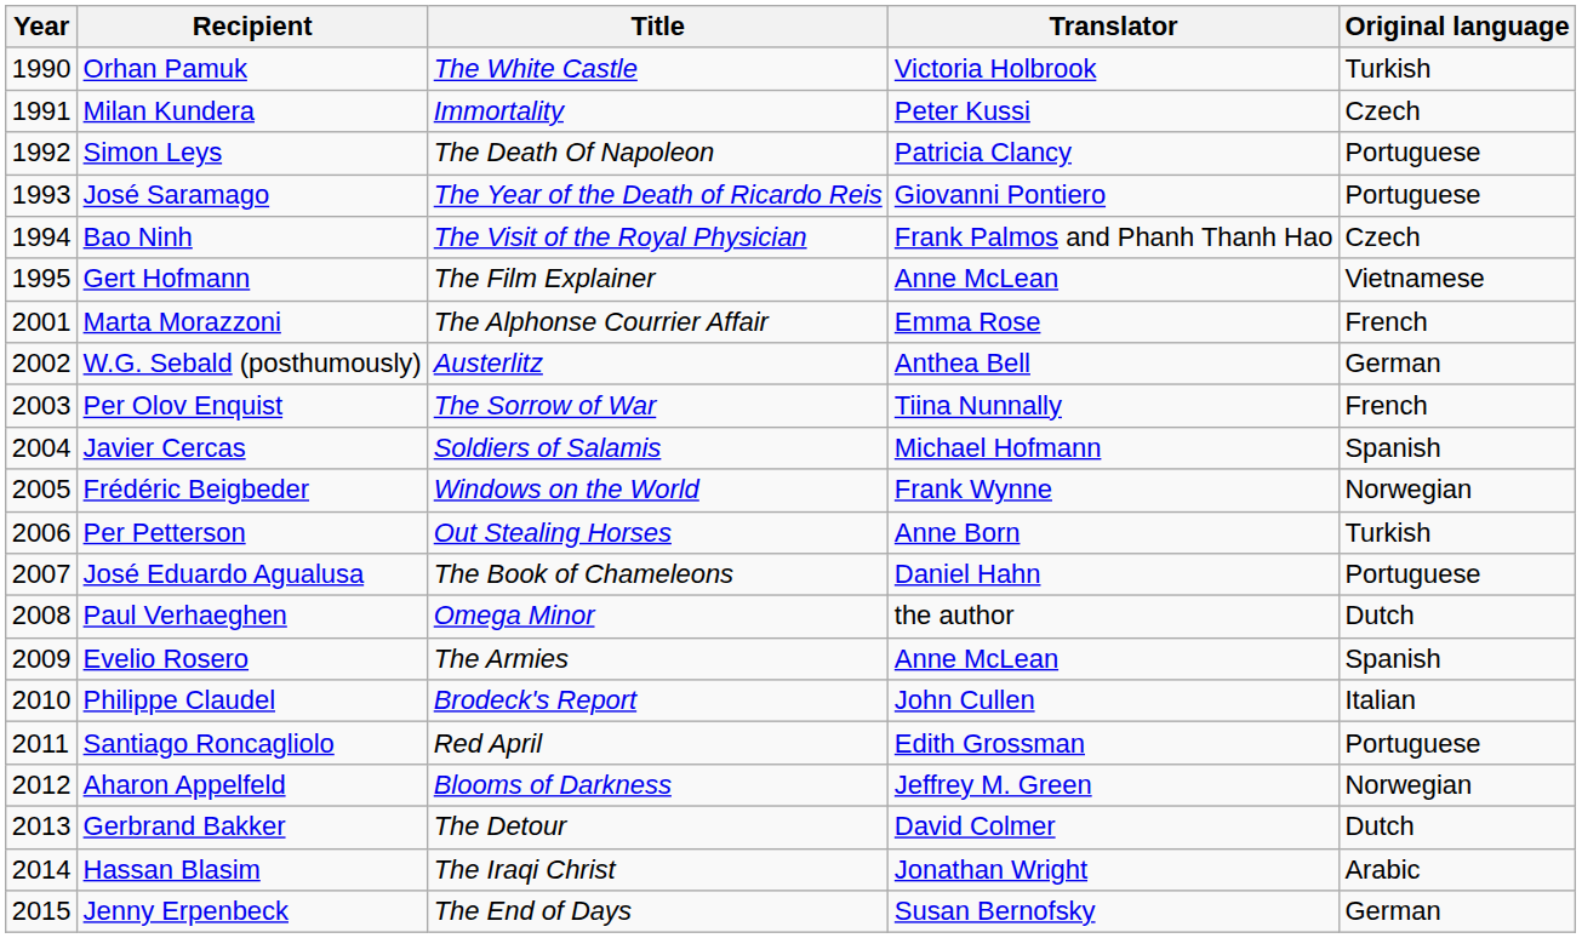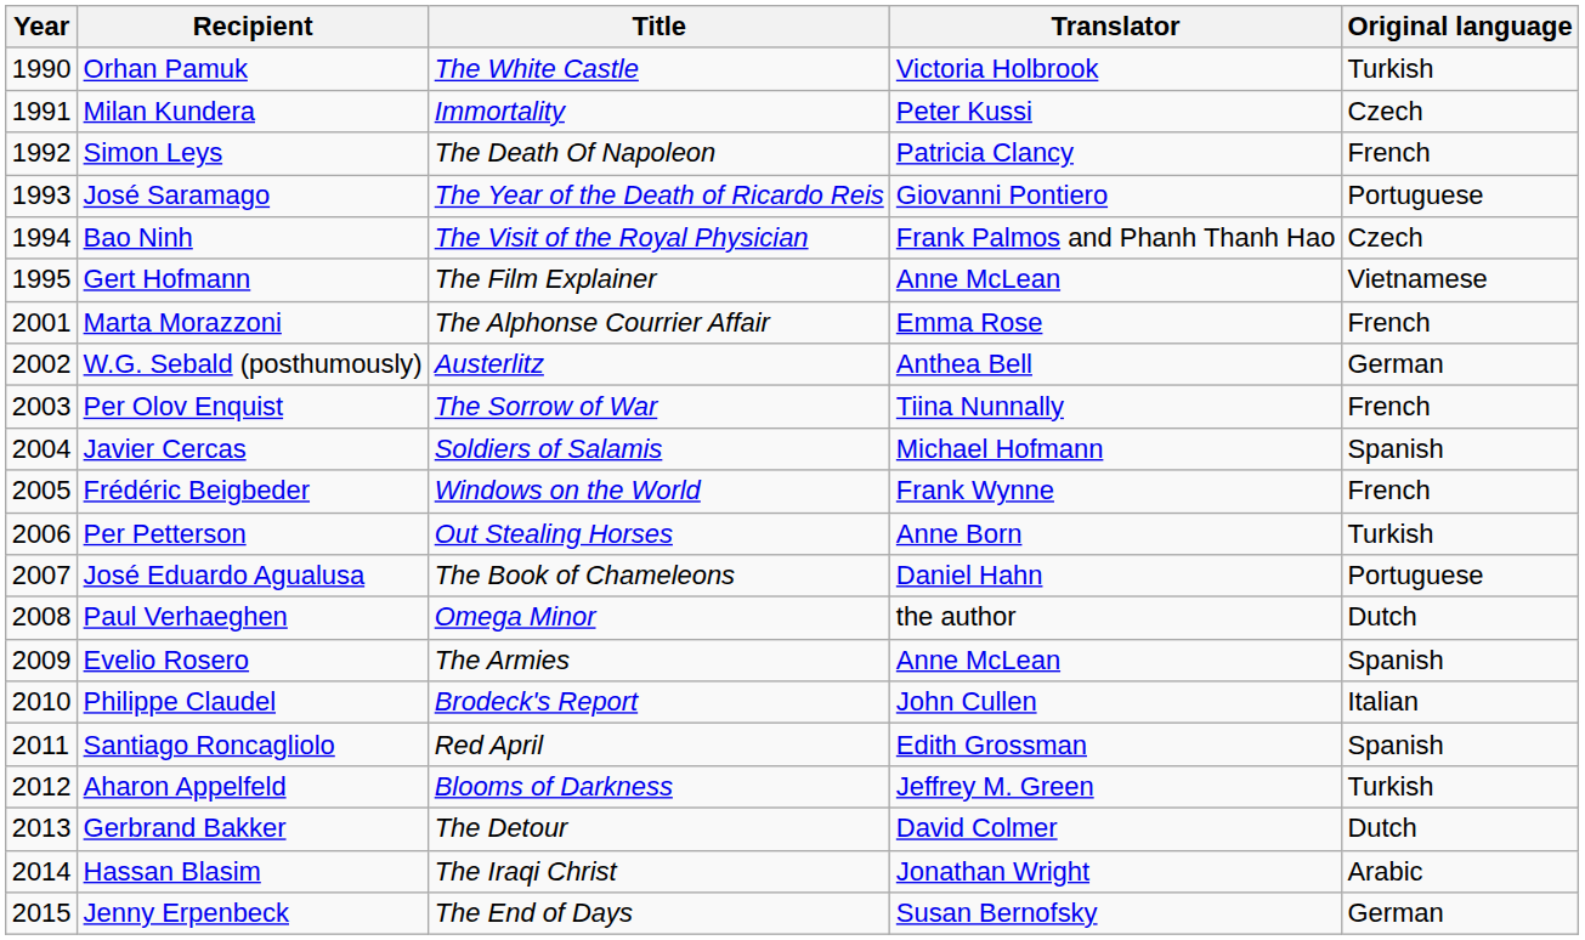 <table class="wikitable sortable">
 <tr>
 <th>Year</th>
 <th>Recipient</th>
 <th>Title</th>
 <th>Translator</th>
 <th>Original language</th>
 </tr>
 <tr>
 <td>1990</td>
 <td><a href='#'>Orhan Pamuk</a></td>
 <td><em><a href='#'>The White Castle</a></em></td>
 <td><a href='#'>Victoria Holbrook</a></td>
 <td>Turkish</td>
 </tr>
 <tr>
 <td>1991</td>
 <td><a href='#'>Milan Kundera</a></td>
 <td><em><a href='#'>Immortality</a></em></td>
 <td><a href='#'>Peter Kussi</a></td>
 <td>Czech</td>
 </tr>
 <tr>
 <td>1992</td>
 <td><a href='#'>Simon Leys</a></td>
 <td><em>The Death Of Napoleon</em></td>
 <td><a href='#'>Patricia Clancy</a></td>
-<td>Portuguese</td>
+<td>French</td>
 </tr>
 <tr>
 <td>1993</td>
 <td><a href='#'>José Saramago</a></td>
 <td><em><a href='#'>The Year of the Death of Ricardo Reis</a></em></td>
 <td><a href='#'>Giovanni Pontiero</a></td>
 <td>Portuguese</td>
 </tr>
 <tr>
 <td>1994</td>
 <td><a href='#'>Bao Ninh</a></td>
 <td><em><a href='#'>The Visit of the Royal Physician</a></em></td>
 <td><a href='#'>Frank Palmos</a> and Phanh Thanh Hao</td>
 <td>Czech</td>
 </tr>
 <tr>
 <td>1995</td>
 <td><a href='#'>Gert Hofmann</a></td>
 <td><em>The Film Explainer</em></td>
 <td><a href='#'>Anne McLean</a></td>
 <td>Vietnamese</td>
 </tr>
 <tr>
 <td>2001</td>
 <td><a href='#'>Marta Morazzoni</a></td>
 <td><em>The Alphonse Courrier Affair</em></td>
 <td><a href='#'>Emma Rose</a></td>
 <td>French</td>
 </tr>
 <tr>
 <td>2002</td>
 <td><a href='#'>W.G. Sebald</a> (posthumously)</td>
 <td><em><a href='#'>Austerlitz</a></em></td>
 <td><a href='#'>Anthea Bell</a></td>
 <td>German</td>
 </tr>
 <tr>
 <td>2003</td>
 <td><a href='#'>Per Olov Enquist</a></td>
 <td><em><a href='#'>The Sorrow of War</a></em></td>
 <td><a href='#'>Tiina Nunnally</a></td>
 <td>French</td>
 </tr>
 <tr>
 <td>2004</td>
 <td><a href='#'>Javier Cercas</a></td>
 <td><em><a href='#'>Soldiers of Salamis</a></em></td>
 <td><a href='#'>Michael Hofmann</a></td>
 <td>Spanish</td>
 </tr>
 <tr>
 <td>2005</td>
 <td><a href='#'>Frédéric Beigbeder</a></td>
 <td><em><a href='#'>Windows on the World</a></em></td>
 <td><a href='#'>Frank Wynne</a></td>
-<td>Norwegian</td>
+<td>French</td>
 </tr>
 <tr>
 <td>2006</td>
 <td><a href='#'>Per Petterson</a></td>
 <td><em><a href='#'>Out Stealing Horses</a></em></td>
 <td><a href='#'>Anne Born</a></td>
 <td>Turkish</td>
 </tr>
 <tr>
 <td>2007</td>
 <td><a href='#'>José Eduardo Agualusa</a></td>
 <td><em>The Book of Chameleons</em></td>
 <td><a href='#'>Daniel Hahn</a></td>
 <td>Portuguese</td>
 </tr>
 <tr>
 <td>2008</td>
 <td><a href='#'>Paul Verhaeghen</a></td>
 <td><em><a href='#'>Omega Minor</a></em></td>
 <td>the author</td>
 <td>Dutch</td>
 </tr>
 <tr>
 <td>2009</td>
 <td><a href='#'>Evelio Rosero</a></td>
 <td><em>The Armies</em></td>
 <td><a href='#'>Anne McLean</a></td>
 <td>Spanish</td>
 </tr>
 <tr>
 <td>2010</td>
 <td><a href='#'>Philippe Claudel</a></td>
 <td><em><a href='#'>Brodeck's Report</a></em></td>
 <td><a href='#'>John Cullen</a></td>
 <td>Italian</td>
 </tr>
 <tr>
 <td>2011</td>
 <td><a href='#'>Santiago Roncagliolo</a></td>
 <td><em>Red April</em></td>
 <td><a href='#'>Edith Grossman</a></td>
-<td>Portuguese</td>
+<td>Spanish</td>
 </tr>
 <tr>
 <td>2012</td>
 <td><a href='#'>Aharon Appelfeld</a></td>
 <td><em><a href='#'>Blooms of Darkness</a></em></td>
 <td><a href='#'>Jeffrey M. Green</a></td>
-<td>Norwegian</td>
+<td>Turkish</td>
 </tr>
 <tr>
 <td>2013</td>
 <td><a href='#'>Gerbrand Bakker</a></td>
 <td><em>The Detour</em></td>
 <td><a href='#'>David Colmer</a></td>
 <td>Dutch</td>
 </tr>
 <tr>
 <td>2014</td>
 <td><a href='#'>Hassan Blasim</a></td>
 <td><em>The Iraqi Christ</em></td>
 <td><a href='#'>Jonathan Wright</a></td>
 <td>Arabic</td>
 </tr>
 <tr>
 <td>2015</td>
 <td><a href='#'>Jenny Erpenbeck</a></td>
 <td><em>The End of Days</em></td>
 <td><a href='#'>Susan Bernofsky</a></td>
 <td>German</td>
 </tr>
 </table>
